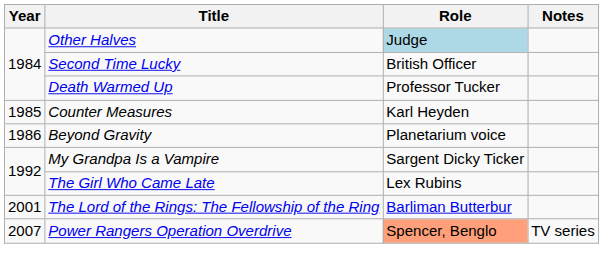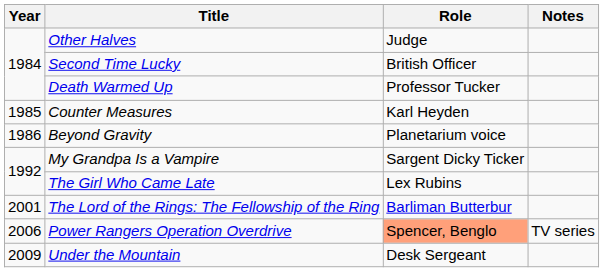 <table class="wikitable sortable">
 <tr>
 <th>Year</th>
 <th>Title</th>
 <th>Role</th>
 <th class = "unsortable">Notes</th>
 </tr>
 <tr>
 <td rowspan=3>1984</td>
 <td><em><a href='#'>Other Halves</a></em></td>
-<td style="background: lightblue;">Judge</td>
+<td>Judge</td>
 <td></td>
 </tr>
 <tr>
 <td><em><a href='#'>Second Time Lucky</a></em></td>
 <td>British Officer</td>
 <td></td>
 </tr>
 <tr>
 <td><em><a href='#'>Death Warmed Up</a></em></td>
 <td>Professor Tucker</td>
 <td></td>
 </tr>
 <tr>
 <td>1985</td>
 <td><em>Counter Measures</em></td>
 <td>Karl Heyden</td>
 <td></td>
 </tr>
 <tr>
 <td>1986</td>
 <td><em>Beyond Gravity</em></td>
 <td>Planetarium voice</td>
 <td></td>
 </tr>
 <tr>
 <td rowspan=2>1992</td>
 <td><em>My Grandpa Is a Vampire</em></td>
 <td>Sargent Dicky Ticker</td>
 <td></td>
 </tr>
 <tr>
 <td><em><a href='#'>The Girl Who Came Late</a></em></td>
 <td>Lex Rubins</td>
 <td></td>
 </tr>
 <tr>
 <td>2001</td>
 <td><em><a href='#'>The Lord of the Rings: The Fellowship of the Ring</a></em></td>
 <td><a href='#'>Barliman Butterbur</a></td>
 <td></td>
 </tr>
 <tr>
-<td>2007</td>
+<td>2006</td>
 <td><em><a href='#'>Power Rangers Operation Overdrive</a></em></td>
 <td style="background: lightsalmon;">Spencer, Benglo</td>
 <td>TV series</td>
 </tr>
+<tr>
+<td>2009</td>
+<td><em><a href='#'>Under the Mountain</a></em></td>
+<td>Desk Sergeant</td>
+<td></td>
+</tr>
 </table>
